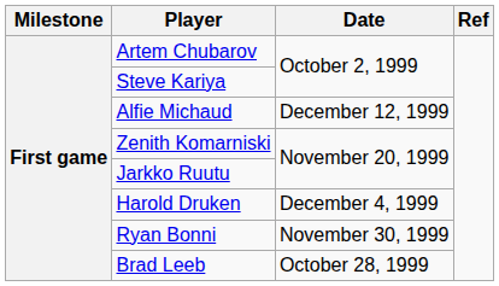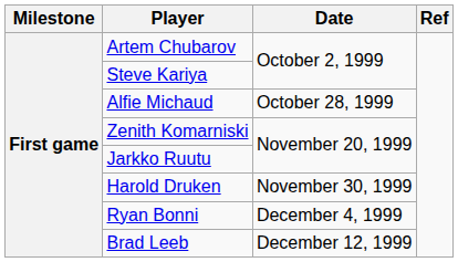 <table class="wikitable">
 <tr>
 <th scope="col">Milestone</th>
 <th scope="col">Player</th>
 <th scope="col">Date</th>
 <th scope="col">Ref</th>
 </tr>
 <tr>
 <th rowspan=8>First game</th>
 <td><a href='#'>Artem Chubarov</a></td>
 <td rowspan=2>October 2, 1999</td>
 <td rowspan=8></td>
 </tr>
 <tr>
 <td><a href='#'>Steve Kariya</a></td>
 </tr>
 <tr>
 <td><a href='#'>Alfie Michaud</a></td>
-<td>December 12, 1999</td>
+<td>October 28, 1999</td>
 </tr>
 <tr>
 <td><a href='#'>Zenith Komarniski</a></td>
 <td rowspan=2>November 20, 1999</td>
 </tr>
 <tr>
 <td><a href='#'>Jarkko Ruutu</a></td>
 </tr>
 <tr>
 <td><a href='#'>Harold Druken</a></td>
+<td>November 30, 1999</td>
+</tr>
+<tr>
+<td><a href='#'>Ryan Bonni</a></td>
 <td>December 4, 1999</td>
 </tr>
 <tr>
-<td><a href='#'>Ryan Bonni</a></td>
-<td>November 30, 1999</td>
-</tr>
-<tr>
 <td><a href='#'>Brad Leeb</a></td>
-<td>October 28, 1999</td>
+<td>December 12, 1999</td>
 </tr>
 </table>
